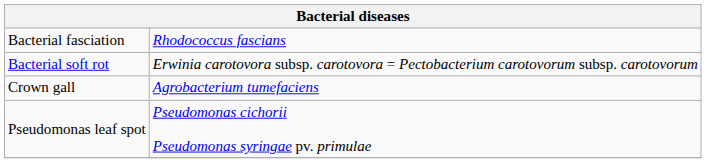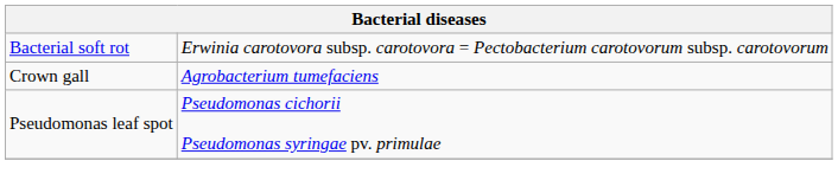 <table class="wikitable" style="clear">
 <tr>
 <th colspan=2><strong>Bacterial diseases</strong><br></th>
-</tr>
-<tr>
-<td>Bacterial fasciation</td>
-<td><em><a href='#'>Rhodococcus fascians</a></em></td>
 </tr>
 <tr>
 <td><a href='#'>Bacterial soft rot</a></td>
 <td><em>Erwinia carotovora</em> subsp. <em>carotovora</em> = <em>Pectobacterium carotovorum</em> subsp. <em>carotovorum</em></td>
 </tr>
 <tr>
 <td>Crown gall</td>
 <td><em><a href='#'>Agrobacterium tumefaciens</a></em></td>
 </tr>
 <tr>
 <td>Pseudomonas leaf spot</td>
 <td><em><a href='#'>Pseudomonas cichorii</a></em><br><br><em><a href='#'>Pseudomonas syringae</a></em> pv. <em>primulae</em></td>
 </tr>
 <tr>
 </tr>
 </table>
